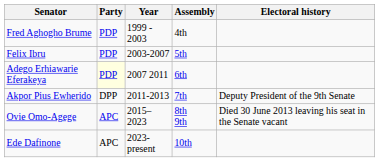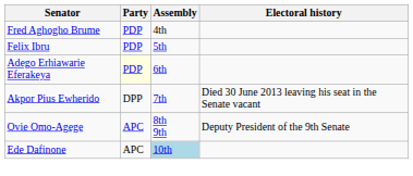 <table class="wikitable">
 <tr>
 <th>Senator</th>
 <th>Party</th>
-<th>Year</th>
 <th>Assembly</th>
 <th>Electoral history</th>
 </tr>
 <tr>
 <td><a href='#'>Fred Aghogho Brume</a></td>
 <td><a href='#'>PDP</a></td>
-<td>1999 - 2003</td>
 <td>4th</td>
 <td></td>
 </tr>
 <tr>
 <td><a href='#'>Felix Ibru</a></td>
 <td><a href='#'>PDP</a></td>
-<td>2003-2007</td>
 <td><a href='#'>5th</a></td>
 <td></td>
 </tr>
 <tr>
 <td><a href='#'>Adego Erhiawarie Eferakeya</a></td>
 <td style="background: lightyellow;"><a href='#'>PDP</a></td>
-<td>2007 2011</td>
 <td><a href='#'>6th</a></td>
 <td></td>
 </tr>
 <tr>
 <td><a href='#'>Akpor Pius Ewherido</a></td>
 <td>DPP</td>
-<td>2011-2013</td>
 <td><a href='#'>7th</a></td>
-<td>Deputy President of the 9th Senate</td>
+<td>Died 30 June 2013 leaving his seat  in the Senate vacant</td>
 </tr>
 <tr>
 <td><a href='#'>Ovie Omo-Agege</a></td>
 <td><a href='#'>APC</a></td>
-<td>2015–2023</td>
 <td><a href='#'>8th</a><br><a href='#'>9th</a></td>
-<td>Died 30 June 2013 leaving his seat  in the Senate vacant</td>
+<td>Deputy President of the 9th Senate</td>
 </tr>
 <tr>
 <td><a href='#'>Ede Dafinone</a></td>
 <td>APC</td>
-<td>2023-present</td>
-<td><a href='#'>10th</a></td>
+<td style="background: lightblue;"><a href='#'>10th</a></td>
 <td></td>
 </tr>
 </table>
